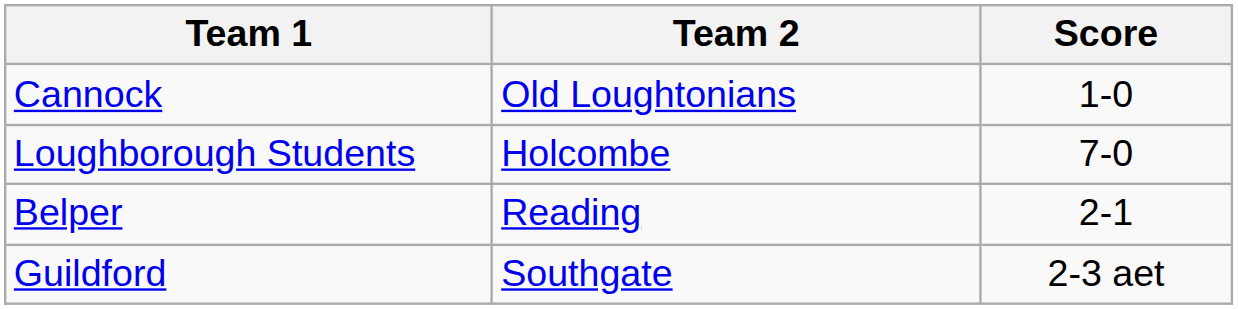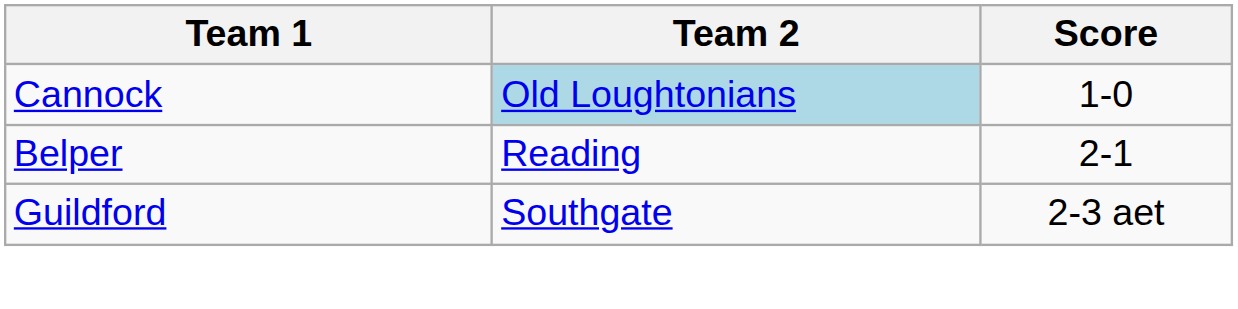 <table class="wikitable" style="font-size: 100%">
 <tr>
 <th width=200>Team 1</th>
 <th width=200>Team 2</th>
 <th width=100>Score</th>
 </tr>
 <tr>
 <td><a href='#'>Cannock</a></td>
-<td><a href='#'>Old Loughtonians</a></td>
+<td style="background: lightblue;"><a href='#'>Old Loughtonians</a></td>
 <td align=center>1-0</td>
-</tr>
-<tr>
-<td><a href='#'>Loughborough Students</a></td>
-<td><a href='#'>Holcombe</a></td>
-<td align=center>7-0</td>
 </tr>
 <tr>
 <td><a href='#'>Belper</a></td>
 <td><a href='#'>Reading</a></td>
 <td align=center>2-1</td>
 </tr>
 <tr>
 <td><a href='#'>Guildford</a></td>
 <td><a href='#'>Southgate</a></td>
 <td align=center>2-3 aet</td>
 </tr>
 </table>
